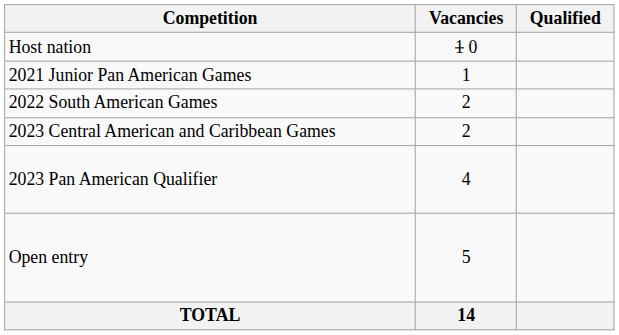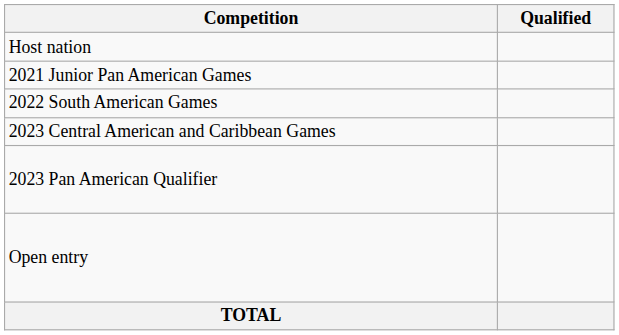 <table class = "wikitable" width=550>
 <tr>
 <th>Competition</th>
-<th>Vacancies</th>
 <th>Qualified</th>
 </tr>
 <tr>
 <td>Host nation</td>
-<td align="center"><s>1</s> 0</td>
 <td><s></s></td>
 </tr>
 <tr>
 <td>2021 Junior Pan American Games</td>
-<td align="center">1</td>
 <td></td>
 </tr>
 <tr>
 <td>2022 South American Games</td>
-<td align="center">2</td>
 <td><br></td>
 </tr>
 <tr>
 <td>2023 Central American and Caribbean Games</td>
-<td align="center">2</td>
 <td><br></td>
 </tr>
 <tr>
 <td>2023 Pan American Qualifier</td>
-<td align="center">4</td>
 <td><br><br><br></td>
 </tr>
 <tr>
 <td>Open entry</td>
-<td align="center">5</td>
 <td><br><br><br><br></td>
 </tr>
 <tr>
 <th>TOTAL</th>
-<th>14</th>
 <th></th>
 </tr>
 </table>
